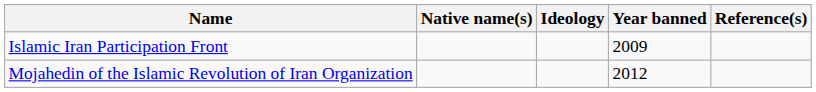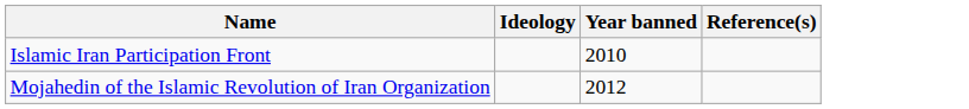 <table class="wikitable sortable">
 <tr>
 <th>Name</th>
-<th>Native name(s)</th>
 <th>Ideology</th>
 <th>Year banned</th>
 <th>Reference(s)</th>
 </tr>
 <tr>
 <td><a href='#'>Islamic Iran Participation Front</a></td>
 <td></td>
-<td></td>
-<td>2009</td>
+<td>2010</td>
 <td></td>
 </tr>
 <tr>
 <td><a href='#'>Mojahedin of the Islamic Revolution of Iran Organization</a></td>
 <td></td>
-<td></td>
 <td>2012</td>
 <td></td>
 </tr>
 </table>
